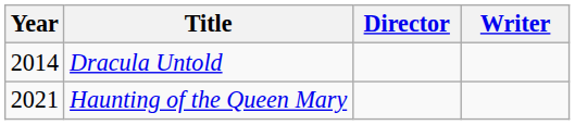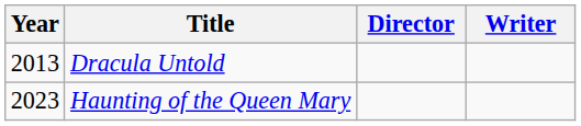 <table class="wikitable">
 <tr>
 <th>Year</th>
 <th>Title</th>
 <th style="width:65px;"><a href='#'>Director</a></th>
 <th style="width:65px;"><a href='#'>Writer</a></th>
 </tr>
 <tr>
-<td>2014</td>
+<td>2013</td>
 <td><em><a href='#'>Dracula Untold</a></em></td>
 <td></td>
 <td></td>
 </tr>
 <tr>
-<td>2021</td>
+<td>2023</td>
 <td><em><a href='#'>Haunting of the Queen Mary</a></em></td>
 <td></td>
 <td></td>
 </tr>
 </table>
